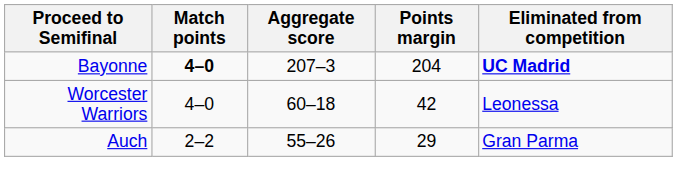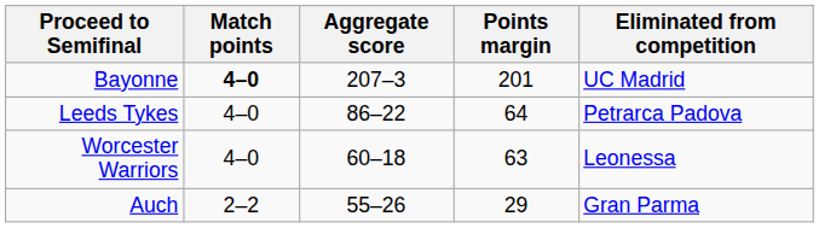 <table class="wikitable" style="text-align: center;">
 <tr>
 <th>Proceed to Semifinal</th>
 <th>Match points</th>
 <th>Aggregate score</th>
 <th>Points margin</th>
 <th>Eliminated from competition</th>
 </tr>
 <tr>
 <td align="right"><a href='#'>Bayonne</a> </td>
 <td><strong>4–0</strong></td>
 <td>207–3</td>
-<td>204</td>
-<td align="left"><strong> <a href='#'>UC Madrid</a></strong></td>
+<td>201</td>
+<td align="left"> <a href='#'>UC Madrid</a></td>
+</tr>
+<tr>
+<td align="right"><a href='#'>Leeds Tykes</a> </td>
+<td>4–0</td>
+<td>86–22</td>
+<td>64</td>
+<td align="left"> <a href='#'>Petrarca Padova</a></td>
 </tr>
 <tr>
 <td align="right"><a href='#'>Worcester Warriors</a> </td>
 <td>4–0</td>
 <td>60–18</td>
-<td>42</td>
+<td>63</td>
 <td align="left"> <a href='#'>Leonessa</a></td>
 </tr>
 <tr>
 <td align="right"><a href='#'>Auch</a> </td>
 <td>2–2</td>
 <td>55–26</td>
 <td>29</td>
 <td align="left"> <a href='#'>Gran Parma</a></td>
 </tr>
 </table>
